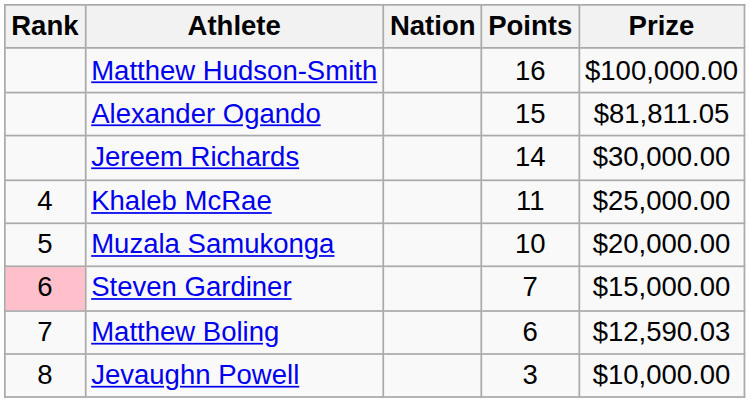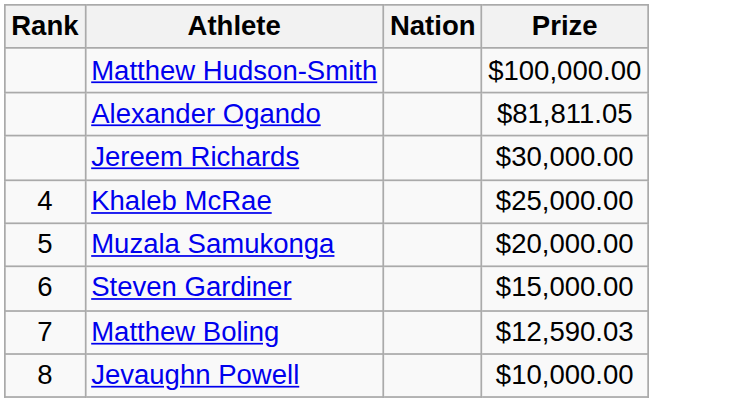 <table class="wikitable mw-datatable sortable" style="text-align:center;">
 <tr>
 <th scope="col" style="width: 10px;">Rank</th>
 <th scope="col">Athlete</th>
 <th scope="col">Nation</th>
-<th scope="col">Points</th>
 <th scope="col">Prize</th>
 </tr>
 <tr>
 <td></td>
 <td align=left><a href='#'>Matthew Hudson-Smith</a> </td>
 <td align=left></td>
-<td>16</td>
 <td>$100,000.00</td>
 </tr>
 <tr>
 <td></td>
 <td align=left><a href='#'>Alexander Ogando</a> </td>
 <td align=left></td>
-<td>15</td>
 <td>$81,811.05</td>
 </tr>
 <tr>
 <td></td>
 <td align=left><a href='#'>Jereem Richards</a> </td>
 <td align=left></td>
-<td>14</td>
 <td>$30,000.00</td>
 </tr>
 <tr>
 <td>4</td>
 <td align=left><a href='#'>Khaleb McRae</a> </td>
 <td align=left></td>
-<td>11</td>
 <td>$25,000.00</td>
 </tr>
 <tr>
 <td>5</td>
 <td align=left><a href='#'>Muzala Samukonga</a> </td>
 <td align=left></td>
-<td>10</td>
 <td>$20,000.00</td>
 </tr>
 <tr>
-<td style="background: pink;">6</td>
+<td>6</td>
 <td align=left><a href='#'>Steven Gardiner</a> </td>
 <td align=left></td>
-<td>7</td>
 <td>$15,000.00</td>
 </tr>
 <tr>
 <td>7</td>
 <td align=left><a href='#'>Matthew Boling</a> </td>
 <td align=left></td>
-<td>6</td>
 <td>$12,590.03</td>
 </tr>
 <tr>
 <td>8</td>
 <td align=left><a href='#'>Jevaughn Powell</a> </td>
 <td align=left></td>
-<td>3</td>
 <td>$10,000.00</td>
 </tr>
 </table>
